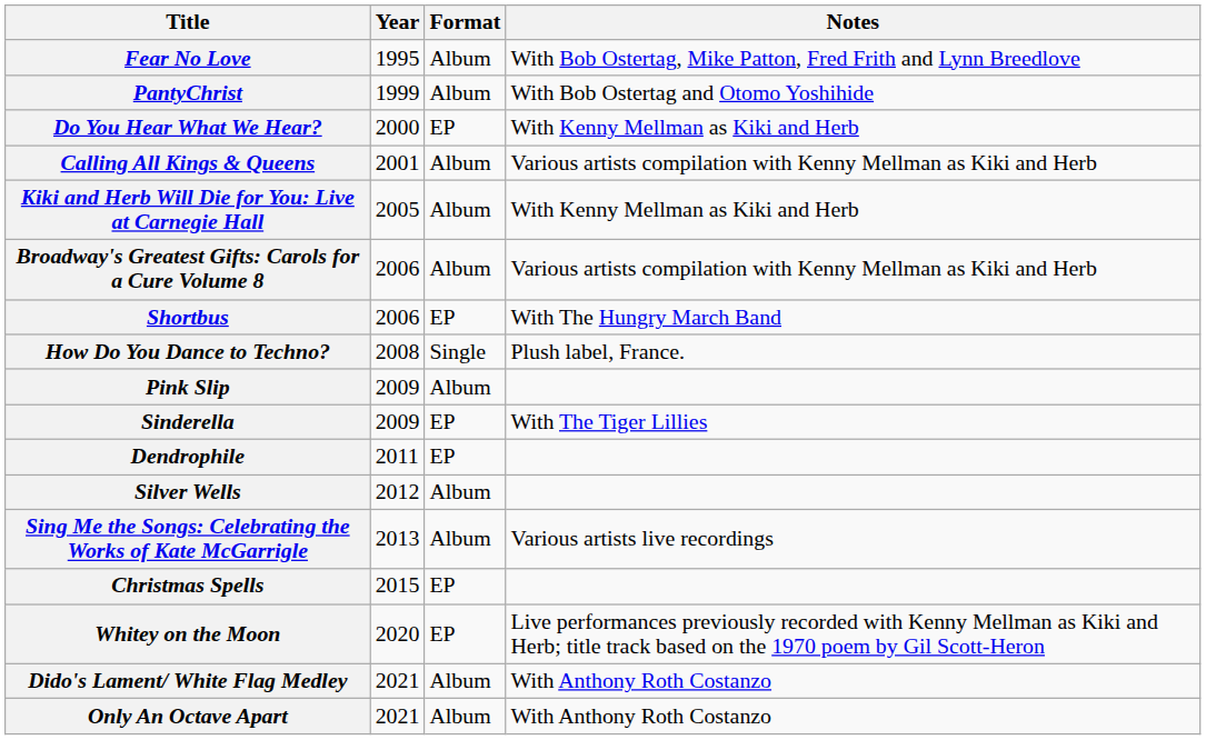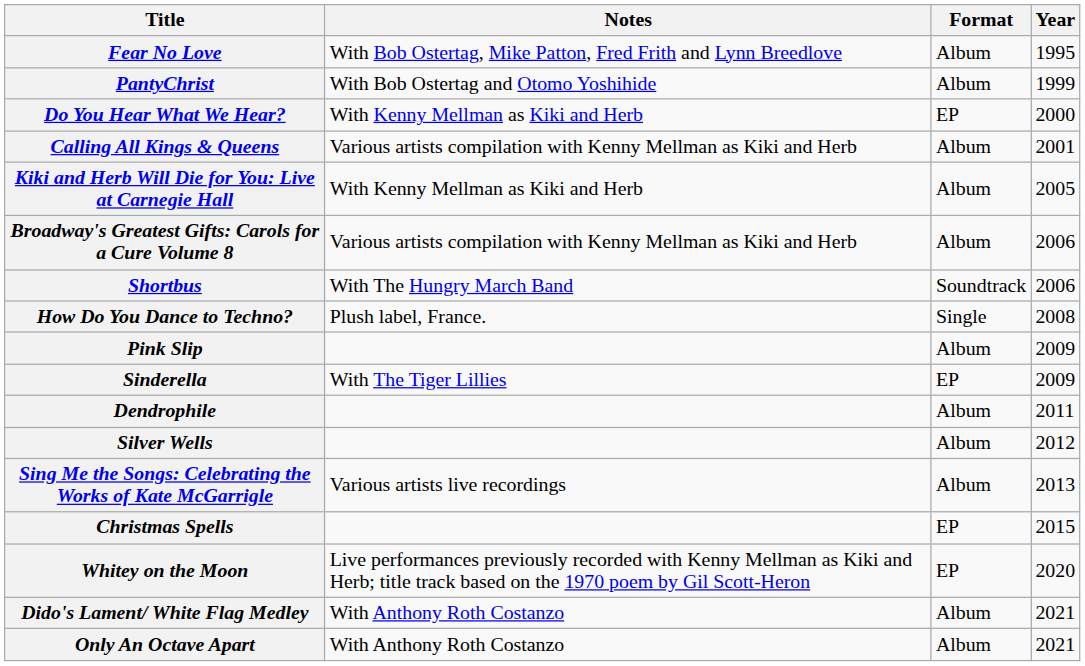 <table class="wikitable plainrowheaders sortable">
 <tr>
 <th scope="col">Title</th>
+<th scope="col" class="unsortable">Notes</th>
+<th scope="col">Format</th>
 <th scope="col">Year</th>
-<th scope="col">Format</th>
-<th scope="col" class="unsortable">Notes</th>
 </tr>
 <tr>
 <th scope="row"><em><a href='#'>Fear No Love</a></em></th>
+<td>With <a href='#'>Bob Ostertag</a>, <a href='#'>Mike Patton</a>, <a href='#'>Fred Frith</a> and <a href='#'>Lynn Breedlove</a></td>
+<td>Album</td>
 <td>1995</td>
-<td>Album</td>
-<td>With <a href='#'>Bob Ostertag</a>, <a href='#'>Mike Patton</a>, <a href='#'>Fred Frith</a> and <a href='#'>Lynn Breedlove</a></td>
 </tr>
 <tr>
 <th scope="row"><em><a href='#'>PantyChrist</a></em></th>
+<td>With Bob Ostertag and <a href='#'>Otomo Yoshihide</a></td>
+<td>Album</td>
 <td>1999</td>
-<td>Album</td>
-<td>With Bob Ostertag and <a href='#'>Otomo Yoshihide</a></td>
 </tr>
 <tr>
 <th scope="row"><em><a href='#'>Do You Hear What We Hear?</a></em></th>
+<td>With <a href='#'>Kenny Mellman</a> as <a href='#'>Kiki and Herb</a></td>
+<td>EP</td>
 <td>2000</td>
-<td>EP</td>
-<td>With <a href='#'>Kenny Mellman</a> as <a href='#'>Kiki and Herb</a></td>
 </tr>
 <tr>
 <th scope="row"><em><a href='#'>Calling All Kings & Queens</a></em></th>
+<td>Various artists compilation with Kenny Mellman as Kiki and Herb</td>
+<td>Album</td>
 <td>2001</td>
-<td>Album</td>
-<td>Various artists compilation with Kenny Mellman as Kiki and Herb</td>
 </tr>
 <tr>
 <th scope="row"><em><a href='#'>Kiki and Herb Will Die for You: Live at Carnegie Hall</a></em></th>
+<td>With Kenny Mellman as Kiki and Herb</td>
+<td>Album</td>
 <td>2005</td>
-<td>Album</td>
-<td>With Kenny Mellman as Kiki and Herb</td>
 </tr>
 <tr>
 <th scope="row"><em>Broadway's Greatest Gifts: Carols for a Cure Volume 8</em></th>
+<td>Various artists compilation with Kenny Mellman as Kiki and Herb</td>
+<td>Album</td>
 <td>2006</td>
-<td>Album</td>
-<td>Various artists compilation with Kenny Mellman as Kiki and Herb</td>
 </tr>
 <tr>
 <th scope="row"><em><a href='#'>Shortbus</a></em></th>
+<td>With The <a href='#'>Hungry March Band</a></td>
+<td>Soundtrack</td>
 <td>2006</td>
-<td>EP</td>
-<td>With The <a href='#'>Hungry March Band</a></td>
 </tr>
 <tr>
 <th scope="row"><em>How Do You Dance to Techno?</em></th>
+<td>Plush label, France.</td>
+<td>Single</td>
 <td>2008</td>
-<td>Single</td>
-<td>Plush label, France.</td>
 </tr>
 <tr>
 <th scope="row"><em>Pink Slip</em></th>
+<td></td>
+<td>Album</td>
 <td>2009</td>
-<td>Album</td>
-<td></td>
 </tr>
 <tr>
 <th scope="row"><em>Sinderella</em></th>
+<td>With <a href='#'>The Tiger Lillies</a></td>
+<td>EP</td>
 <td>2009</td>
-<td>EP</td>
-<td>With <a href='#'>The Tiger Lillies</a></td>
 </tr>
 <tr>
 <th scope="row"><em>Dendrophile</em></th>
+<td></td>
+<td>Album</td>
 <td>2011</td>
-<td>EP</td>
-<td></td>
 </tr>
 <tr>
 <th scope="row"><em>Silver Wells</em></th>
+<td></td>
+<td>Album</td>
 <td>2012</td>
-<td>Album</td>
-<td></td>
 </tr>
 <tr>
 <th scope="row"><em><a href='#'>Sing Me the Songs: Celebrating the Works of Kate McGarrigle</a></em></th>
+<td>Various artists live recordings</td>
+<td>Album</td>
 <td>2013</td>
-<td>Album</td>
-<td>Various artists live recordings</td>
 </tr>
 <tr>
 <th scope="row"><em>Christmas Spells</em></th>
+<td></td>
+<td>EP</td>
 <td>2015</td>
-<td>EP</td>
-<td></td>
 </tr>
 <tr>
 <th scope="row"><em>Whitey on the Moon</em></th>
+<td>Live performances previously recorded with Kenny Mellman as Kiki and Herb; title track based on the <a href='#'>1970 poem by Gil Scott-Heron</a></td>
+<td>EP</td>
 <td>2020</td>
-<td>EP</td>
-<td>Live performances previously recorded with Kenny Mellman as Kiki and Herb; title track based on the <a href='#'>1970 poem by Gil Scott-Heron</a></td>
 </tr>
 <tr>
 <th scope="row"><em>Dido's Lament/ White Flag Medley</em></th>
+<td>With <a href='#'>Anthony Roth Costanzo</a></td>
+<td>Album</td>
 <td>2021</td>
-<td>Album</td>
-<td>With <a href='#'>Anthony Roth Costanzo</a></td>
 </tr>
 <tr>
 <th scope="row"><em>Only An Octave Apart</em></th>
+<td>With Anthony Roth Costanzo</td>
+<td>Album</td>
 <td>2021</td>
-<td>Album</td>
-<td>With Anthony Roth Costanzo</td>
 </tr>
 </table>
